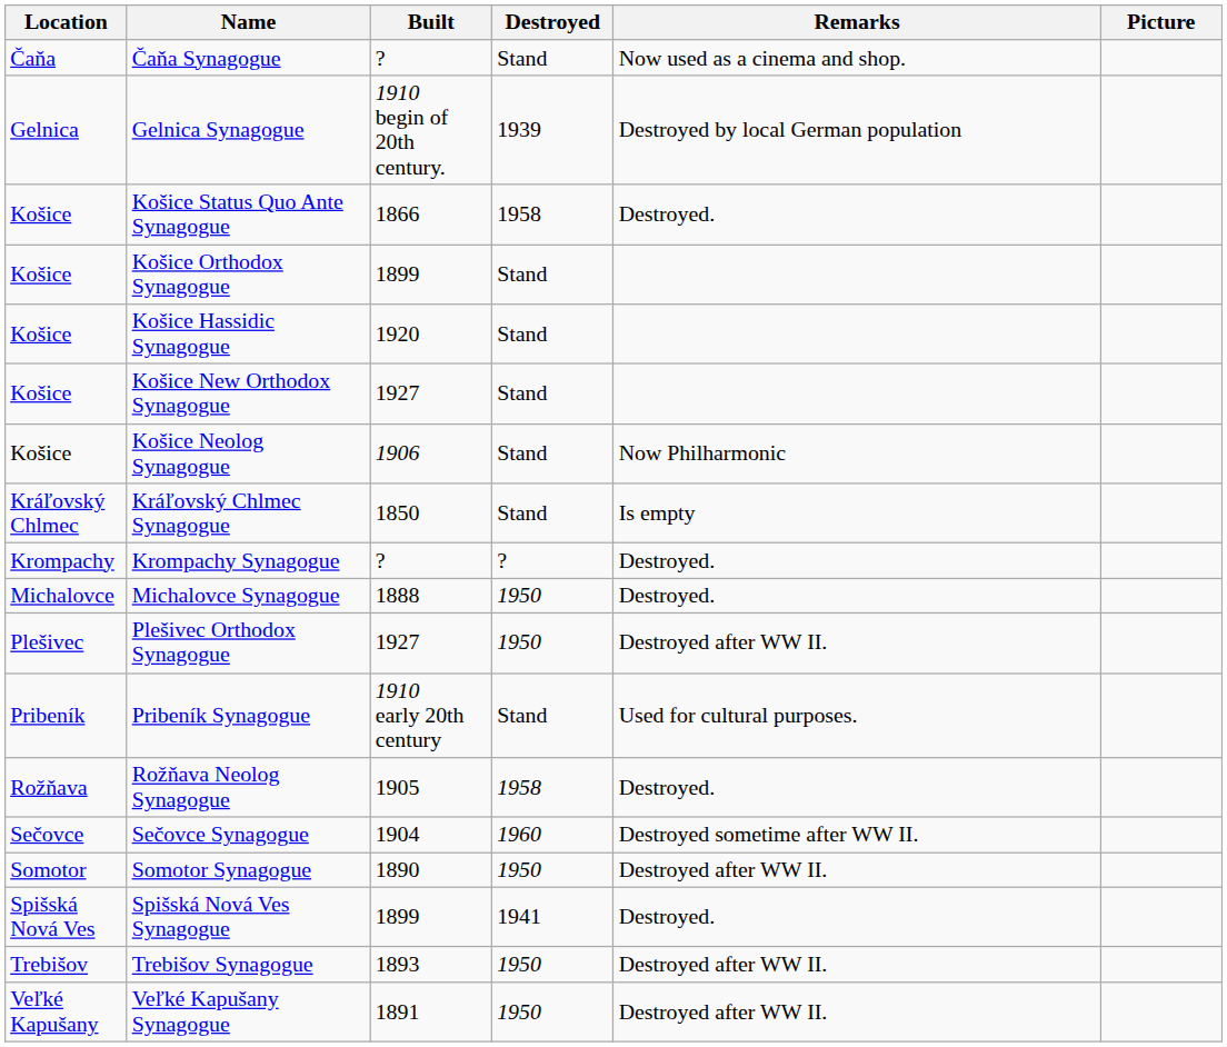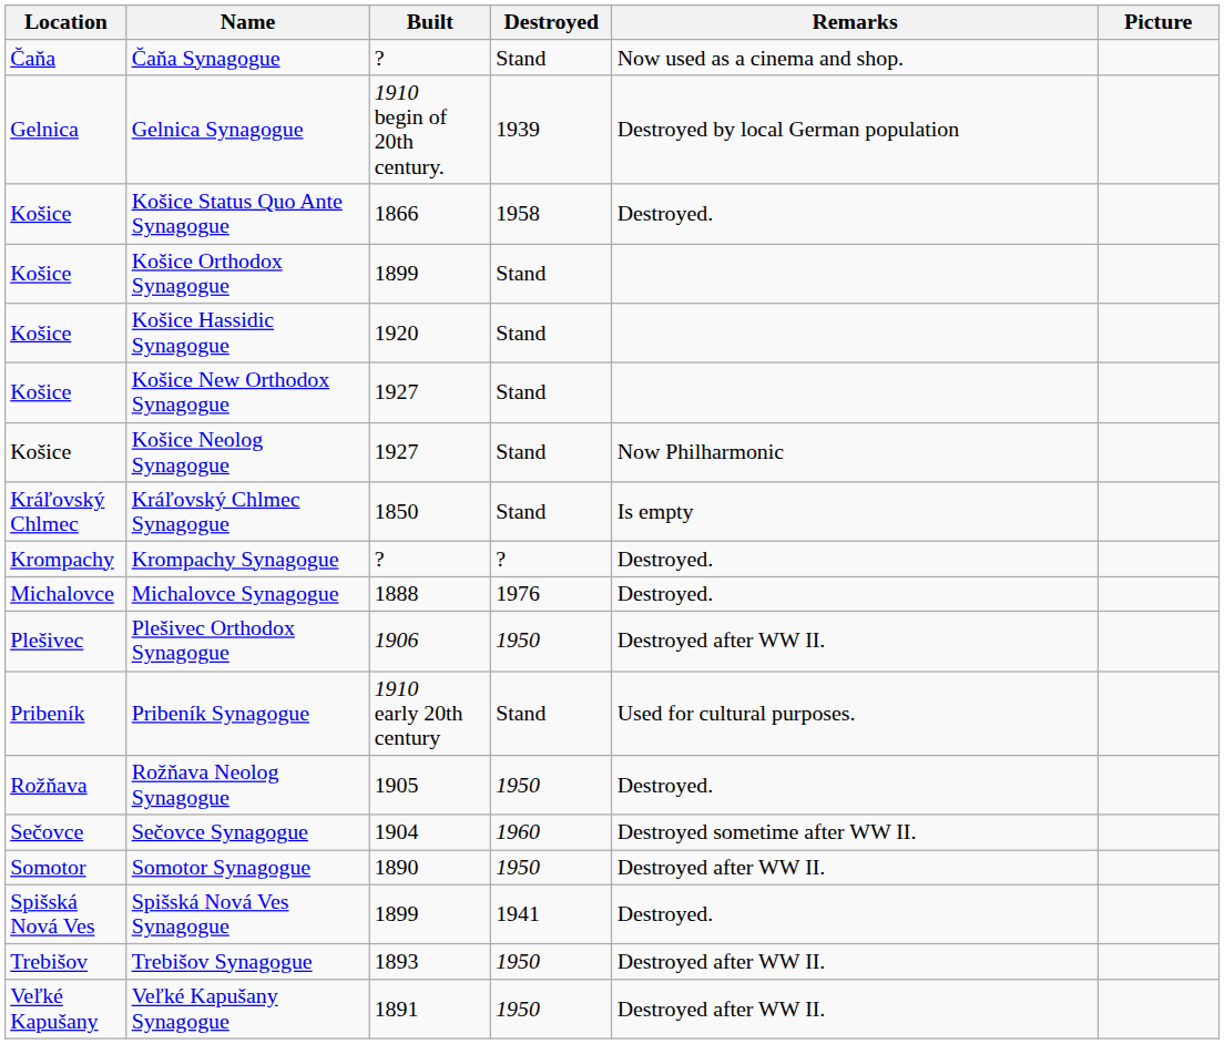 <table class="wikitable sortable" width="100%">
 <tr>
 <th width="10%">Location</th>
 <th width="20%">Name</th>
 <th width="10%">Built</th>
 <th width="10%">Destroyed</th>
 <th width="40%" class="unsortable">Remarks</th>
 <th width="10%" class="unsortable">Picture</th>
 </tr>
 <tr>
 <td><a href='#'>Čaňa</a></td>
 <td><a href='#'>Čaňa Synagogue</a></td>
 <td>?</td>
 <td>Stand</td>
 <td>Now used as a cinema and shop.</td>
 <td></td>
 </tr>
 <tr>
 <td><a href='#'>Gelnica</a></td>
 <td><a href='#'>Gelnica Synagogue</a></td>
 <td><em>1910</em><br>begin of 20th century.</td>
 <td>1939</td>
 <td>Destroyed by local German population</td>
 <td></td>
 </tr>
 <tr>
 <td><a href='#'>Košice</a></td>
 <td><a href='#'>Košice Status Quo Ante Synagogue</a></td>
 <td>1866</td>
 <td>1958</td>
 <td>Destroyed.</td>
 <td></td>
 </tr>
 <tr>
 <td><a href='#'>Košice</a></td>
 <td><a href='#'>Košice Orthodox Synagogue</a></td>
 <td>1899</td>
 <td>Stand</td>
 <td></td>
 <td></td>
 </tr>
 <tr>
 <td><a href='#'>Košice</a></td>
 <td><a href='#'>Košice Hassidic Synagogue</a></td>
 <td>1920</td>
 <td>Stand</td>
 <td></td>
 <td></td>
 </tr>
 <tr>
 <td><a href='#'>Košice</a></td>
 <td><a href='#'>Košice New Orthodox Synagogue</a></td>
 <td>1927</td>
 <td>Stand</td>
 <td></td>
 <td></td>
 </tr>
 <tr>
 <td>Košice</td>
 <td><a href='#'>Košice Neolog Synagogue</a></td>
-<td><em>1906</em></td>
+<td>1927</td>
 <td>Stand</td>
 <td>Now Philharmonic</td>
 <td></td>
 </tr>
 <tr>
 <td><a href='#'>Kráľovský Chlmec</a></td>
 <td><a href='#'>Kráľovský Chlmec Synagogue</a></td>
 <td>1850</td>
 <td>Stand</td>
 <td>Is empty</td>
 <td></td>
 </tr>
 <tr>
 <td><a href='#'>Krompachy</a></td>
 <td><a href='#'>Krompachy Synagogue</a></td>
 <td>?</td>
 <td>?</td>
 <td>Destroyed.</td>
 <td></td>
 </tr>
 <tr>
 <td><a href='#'>Michalovce</a></td>
 <td><a href='#'>Michalovce Synagogue</a></td>
 <td>1888</td>
-<td><em>1950</em></td>
+<td>1976</td>
 <td>Destroyed.</td>
 <td></td>
 </tr>
 <tr>
 <td><a href='#'>Plešivec</a></td>
 <td><a href='#'>Plešivec Orthodox Synagogue</a></td>
-<td>1927</td>
+<td><em>1906</em></td>
 <td><em>1950</em></td>
 <td>Destroyed after WW II.</td>
 <td></td>
 </tr>
 <tr>
 <td><a href='#'>Pribeník</a></td>
 <td><a href='#'>Pribeník Synagogue</a></td>
 <td><em>1910</em><br>early 20th century</td>
 <td>Stand</td>
 <td>Used for cultural purposes.</td>
 <td></td>
 </tr>
 <tr>
 <td><a href='#'>Rožňava</a></td>
 <td><a href='#'>Rožňava Neolog Synagogue</a></td>
 <td>1905</td>
-<td><em>1958</em></td>
+<td><em>1950</em></td>
 <td>Destroyed.</td>
 <td></td>
 </tr>
 <tr>
 <td><a href='#'>Sečovce</a></td>
 <td><a href='#'>Sečovce Synagogue</a></td>
 <td>1904</td>
 <td><em>1960</em></td>
 <td>Destroyed sometime after WW II.</td>
 <td></td>
 </tr>
 <tr>
 <td><a href='#'>Somotor</a></td>
 <td><a href='#'>Somotor Synagogue</a></td>
 <td>1890</td>
 <td><em>1950</em></td>
 <td>Destroyed after WW II.</td>
 <td></td>
 </tr>
 <tr>
 <td><a href='#'>Spišská Nová Ves</a></td>
 <td><a href='#'>Spišská Nová Ves Synagogue</a></td>
 <td>1899</td>
 <td>1941</td>
 <td>Destroyed.</td>
 <td></td>
 </tr>
 <tr>
 <td><a href='#'>Trebišov</a></td>
 <td><a href='#'>Trebišov Synagogue</a></td>
 <td>1893</td>
 <td><em>1950</em></td>
 <td>Destroyed after WW II.</td>
 <td></td>
 </tr>
 <tr>
 <td><a href='#'>Veľké Kapušany</a></td>
 <td><a href='#'>Veľké Kapušany Synagogue</a></td>
 <td>1891</td>
 <td><em>1950</em></td>
 <td>Destroyed after WW II.</td>
 <td></td>
 </tr>
 </table>
